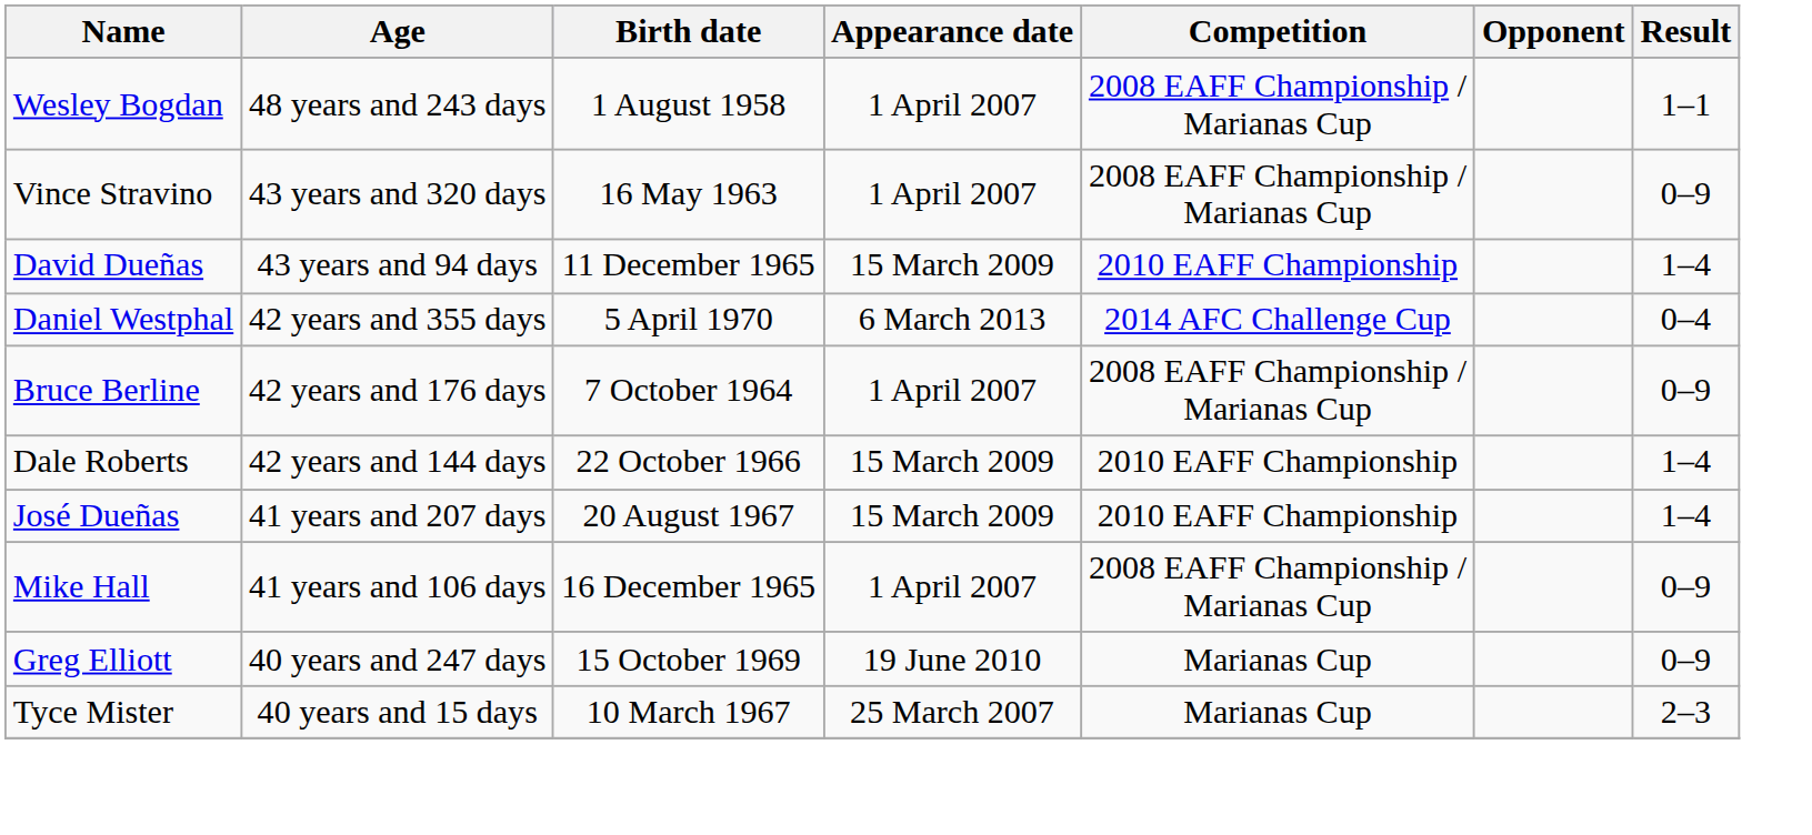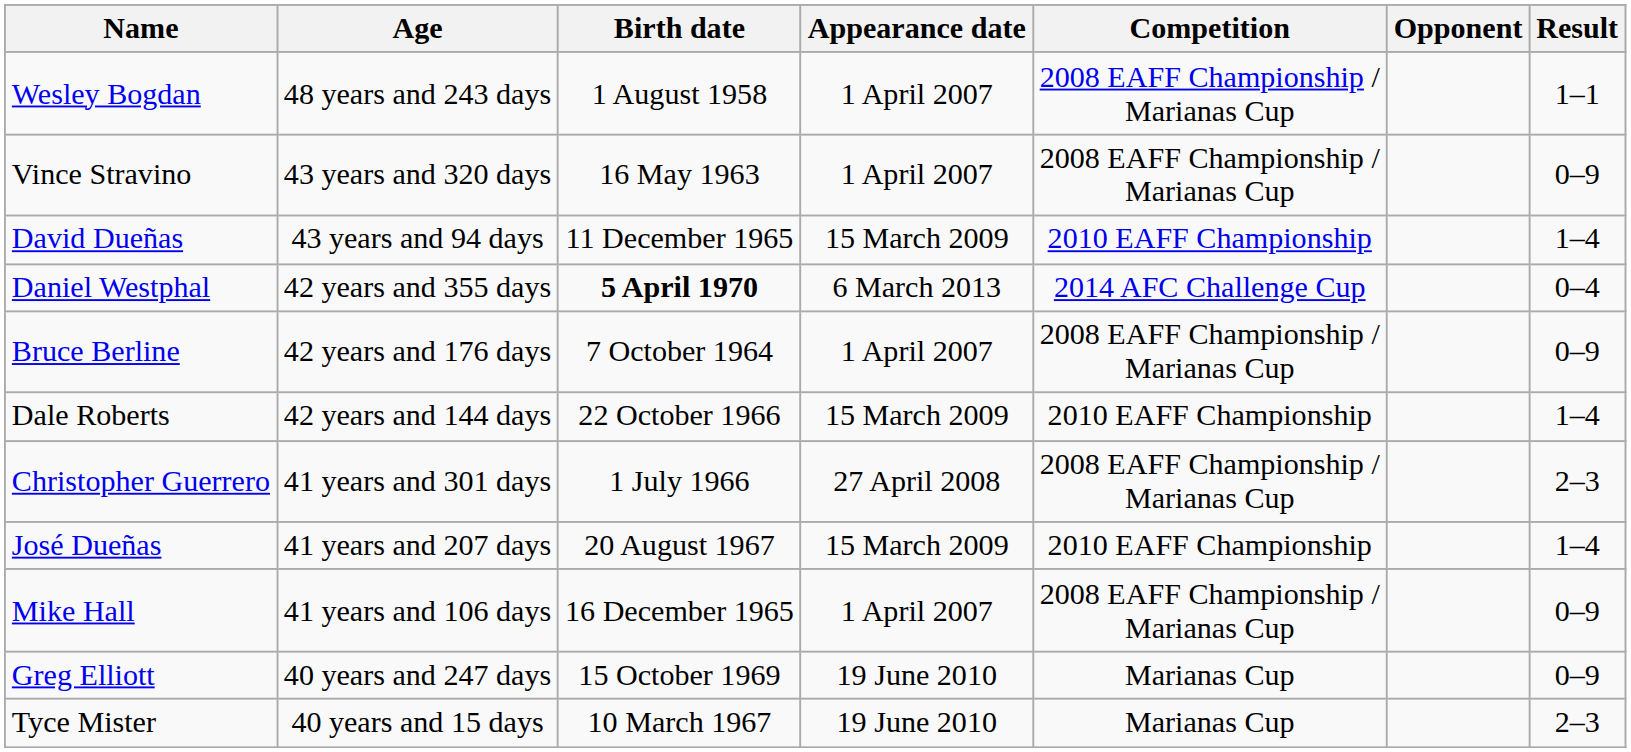 <table class="wikitable">
 <tr bgcolor="#CCCCFF" align="center">
 <th>Name</th>
 <th>Age</th>
 <th>Birth date</th>
 <th>Appearance date</th>
 <th>Competition</th>
 <th>Opponent</th>
 <th>Result</th>
 </tr>
 <tr>
 <td align="left"><a href='#'>Wesley Bogdan</a></td>
 <td align="center">48 years and 243 days</td>
 <td align="center">1 August 1958</td>
 <td align="center">1 April 2007</td>
 <td align="center"><a href='#'>2008 EAFF Championship</a> /<br> Marianas Cup</td>
 <td align="left"></td>
 <td align="center">1–1</td>
 </tr>
 <tr>
 <td align="left">Vince Stravino</td>
 <td align="center">43 years and 320 days</td>
 <td align="center">16 May 1963</td>
 <td align="center">1 April 2007</td>
 <td align="center">2008 EAFF Championship /<br> Marianas Cup</td>
 <td align="left"></td>
 <td align="center">0–9</td>
 </tr>
 <tr>
 <td align="left"><a href='#'>David Dueñas</a></td>
 <td align="center">43 years and 94 days</td>
 <td align="center">11 December 1965</td>
 <td align="center">15 March 2009</td>
 <td align="center"><a href='#'>2010 EAFF Championship</a></td>
 <td align="left"></td>
 <td align="center">1–4</td>
 </tr>
 <tr>
 <td align="left"><a href='#'>Daniel Westphal</a></td>
 <td align="center">42 years and 355 days</td>
-<td align="center">5 April 1970</td>
+<td align="center"><strong>5 April 1970</strong></td>
 <td align="center">6 March 2013</td>
 <td align="center"><a href='#'>2014 AFC Challenge Cup</a></td>
 <td align="left"></td>
 <td align="center">0–4</td>
 </tr>
 <tr>
 <td align="left"><a href='#'>Bruce Berline</a></td>
 <td align="center">42 years and 176 days</td>
 <td align="center">7 October 1964</td>
 <td align="center">1 April 2007</td>
 <td align="center">2008 EAFF Championship /<br> Marianas Cup</td>
 <td align="left"></td>
 <td align="center">0–9</td>
 </tr>
 <tr>
 <td align="left">Dale Roberts</td>
 <td align="center">42 years and 144 days</td>
 <td align="center">22 October 1966</td>
 <td align="center">15 March 2009</td>
 <td align="center">2010 EAFF Championship</td>
 <td align="left"></td>
 <td align="center">1–4</td>
+</tr>
+<tr>
+<td align="left"><a href='#'>Christopher Guerrero</a></td>
+<td align="center">41 years and 301 days</td>
+<td align="center">1 July 1966</td>
+<td align="center">27 April 2008</td>
+<td align="center">2008 EAFF Championship /<br> Marianas Cup</td>
+<td align="left"></td>
+<td align="center">2–3</td>
 </tr>
 <tr>
 <td align="left"><a href='#'>José Dueñas</a></td>
 <td align="center">41 years and 207 days</td>
 <td align="center">20 August 1967</td>
 <td align="center">15 March 2009</td>
 <td align="center">2010 EAFF Championship</td>
 <td align="left"></td>
 <td align="center">1–4</td>
 </tr>
 <tr>
 <td align="left"><a href='#'>Mike Hall</a></td>
 <td align="center">41 years and 106 days</td>
 <td align="center">16 December 1965</td>
 <td align="center">1 April 2007</td>
 <td align="center">2008 EAFF Championship /<br> Marianas Cup</td>
 <td align="left"></td>
 <td align="center">0–9</td>
 </tr>
 <tr>
 <td align="left"><a href='#'>Greg Elliott</a></td>
 <td align="center">40 years and 247 days</td>
 <td align="center">15 October 1969</td>
 <td align="center">19 June 2010</td>
 <td align="center">Marianas Cup</td>
 <td align="left"></td>
 <td align="center">0–9</td>
 </tr>
 <tr>
 <td align="left">Tyce Mister</td>
 <td align="center">40 years and 15 days</td>
 <td align="center">10 March 1967</td>
-<td align="center">25 March 2007</td>
+<td align="center">19 June 2010</td>
 <td align="center">Marianas Cup</td>
 <td align="left"></td>
 <td align="center">2–3</td>
 </tr>
 <tr>
 </tr>
 </table>
